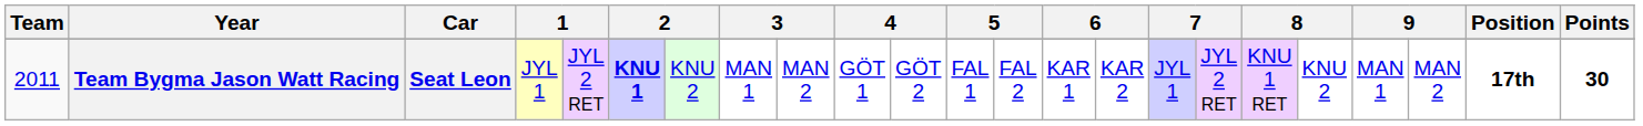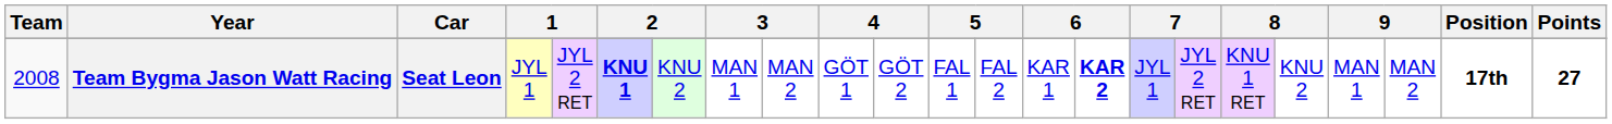 <table class="wikitable" border="1" style="text-align:center; font-size:90%;">
 <tr>
 <th>Team</th>
 <th>Year</th>
 <th>Car</th>
 <th colspan=2>1</th>
 <th colspan=2>2</th>
 <th colspan=2>3</th>
 <th colspan=2>4</th>
 <th colspan=2>5</th>
 <th colspan=2>6</th>
 <th colspan=2>7</th>
 <th colspan=2>8</th>
 <th colspan=2>9</th>
 <th>Position</th>
 <th>Points</th>
 </tr>
 <tr>
 </tr>
 <tr>
-<td><a href='#'>2011</a></td>
+<td><a href='#'>2008</a></td>
 <th><a href='#'>Team Bygma Jason Watt Racing</a></th>
 <th><a href='#'>Seat Leon</a></th>
 <td style="background:#FFFFBF;"><a href='#'>JYL<br>1</a><br></td>
 <td style="background:#EFCFFF;"><a href='#'>JYL<br>2</a><br><small>RET</small></td>
 <td style="background:#CFCFFF;"><strong><a href='#'>KNU<br>1</a><br></strong></td>
 <td style="background:#DFFFDF;"><a href='#'>KNU<br>2</a><br></td>
 <td style="background:#FFFFFF;"><a href='#'>MAN<br>1</a></td>
 <td style="background:#FFFFFF;"><a href='#'>MAN<br>2</a></td>
 <td style="background:#FFFFFF;"><a href='#'>GÖT<br>1</a></td>
 <td style="background:#FFFFFF;"><a href='#'>GÖT<br>2</a></td>
 <td style="background:#FFFFFF;"><a href='#'>FAL<br>1</a></td>
 <td style="background:#FFFFFF;"><a href='#'>FAL<br>2</a></td>
 <td style="background:#FFFFFF;"><a href='#'>KAR<br>1</a></td>
-<td style="background:#FFFFFF;"><a href='#'>KAR<br>2</a></td>
+<td style="background:#FFFFFF;"><strong><a href='#'>KAR<br>2</a></strong></td>
 <td style="background:#CFCFFF;"><a href='#'>JYL<br>1</a><br></td>
 <td style="background:#EFCFFF;"><a href='#'>JYL<br>2</a><br><small>RET</small></td>
 <td style="background:#EFCFFF;"><a href='#'>KNU<br>1</a><br><small>RET</small></td>
 <td style="background:#FFFFFF;"><a href='#'>KNU<br>2</a><br></td>
 <td style="background:#FFFFFF;"><a href='#'>MAN<br>1</a></td>
 <td style="background:#FFFFFF;"><a href='#'>MAN<br>2</a></td>
 <td style="background:#FFFFFF;"><strong>17th</strong></td>
-<td style="background:#FFFFFF;"><strong>30</strong></td>
+<td style="background:#FFFFFF;"><strong>27</strong></td>
 </tr>
 </table>
